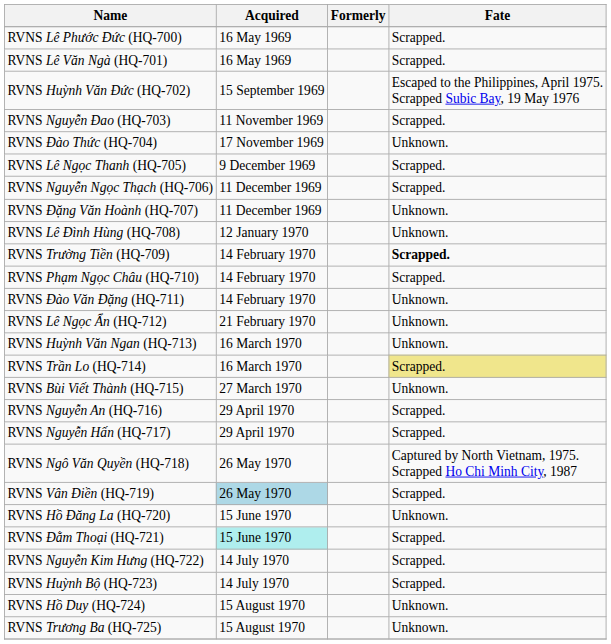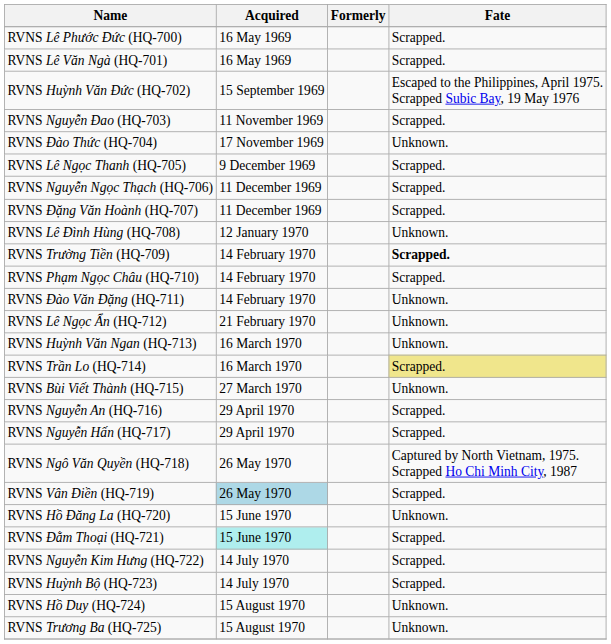 <table class="wikitable" style="font-size:95%;">
 <tr>
 <th>Name</th>
 <th>Acquired</th>
 <th>Formerly</th>
 <th>Fate</th>
 </tr>
 <tr>
 </tr>
 <tr>
 <td>RVNS <em>Lê Phước Đức</em> (HQ-700)</td>
 <td>16 May 1969</td>
 <td></td>
 <td>Scrapped.</td>
 </tr>
 <tr>
 <td>RVNS <em>Lê Văn Ngà</em> (HQ-701)</td>
 <td>16 May 1969</td>
 <td></td>
 <td>Scrapped.</td>
 </tr>
 <tr>
 <td>RVNS <em>Huỳnh Văn Đức</em> (HQ-702)</td>
 <td>15 September 1969</td>
 <td></td>
 <td>Escaped to the Philippines, April 1975.<br>Scrapped <a href='#'>Subic Bay</a>, 19 May 1976</td>
 </tr>
 <tr>
 <td>RVNS <em>Nguyễn Đao</em> (HQ-703)</td>
 <td>11 November 1969</td>
 <td></td>
 <td>Scrapped.</td>
 </tr>
 <tr>
 <td>RVNS <em>Đào Thức</em> (HQ-704)</td>
 <td>17 November 1969</td>
 <td></td>
 <td>Unknown.</td>
 </tr>
 <tr>
 <td>RVNS <em>Lê Ngọc Thanh</em> (HQ-705)</td>
 <td>9 December 1969</td>
 <td></td>
 <td>Scrapped.</td>
 </tr>
 <tr>
 <td>RVNS <em>Nguyễn Ngọc Thạch</em> (HQ-706)</td>
 <td>11 December 1969</td>
 <td></td>
 <td>Scrapped.</td>
 </tr>
 <tr>
 <td>RVNS <em>Đặng Văn Hoành</em> (HQ-707)</td>
 <td>11 December 1969</td>
 <td></td>
-<td>Unknown.</td>
+<td>Scrapped.</td>
 </tr>
 <tr>
 <td>RVNS <em>Lê Đình Hùng</em> (HQ-708)</td>
 <td>12 January 1970</td>
 <td></td>
 <td>Unknown.</td>
 </tr>
 <tr>
 <td>RVNS <em>Trường Tiền</em> (HQ-709)</td>
 <td>14 February 1970</td>
 <td></td>
 <td><strong>Scrapped.</strong></td>
 </tr>
 <tr>
 <td>RVNS <em>Phạm Ngọc Châu</em> (HQ-710)</td>
 <td>14 February 1970</td>
 <td></td>
 <td>Scrapped.</td>
 </tr>
 <tr>
 <td>RVNS <em>Đào Văn Đặng</em> (HQ-711)</td>
 <td>14 February 1970</td>
 <td></td>
 <td>Unknown.</td>
 </tr>
 <tr>
 <td>RVNS <em>Lê Ngọc Ẩn</em> (HQ-712)</td>
 <td>21 February 1970</td>
 <td></td>
 <td>Unknown.</td>
 </tr>
 <tr>
 <td>RVNS <em>Huỳnh Văn Ngan</em> (HQ-713)</td>
 <td>16 March 1970</td>
 <td></td>
 <td>Unknown.</td>
 </tr>
 <tr>
 <td>RVNS <em>Trần Lo</em> (HQ-714)</td>
 <td>16 March 1970</td>
 <td></td>
 <td style="background: khaki;">Scrapped.</td>
 </tr>
 <tr>
 <td>RVNS <em>Bùi Viết Thành</em> (HQ-715)</td>
 <td>27 March 1970</td>
 <td></td>
 <td>Unknown.</td>
 </tr>
 <tr>
 <td>RVNS <em>Nguyễn An</em> (HQ-716)</td>
 <td>29 April 1970</td>
 <td></td>
 <td>Scrapped.</td>
 </tr>
 <tr>
 <td>RVNS <em>Nguyễn Hấn</em> (HQ-717)</td>
 <td>29 April 1970</td>
 <td></td>
 <td>Scrapped.</td>
 </tr>
 <tr>
 <td>RVNS <em>Ngô Văn Quyền</em> (HQ-718)</td>
 <td>26 May 1970</td>
 <td></td>
 <td>Captured by North Vietnam, 1975.<br>Scrapped <a href='#'>Ho Chi Minh City</a>, 1987</td>
 </tr>
 <tr>
 <td>RVNS <em>Vân Điền</em> (HQ-719)</td>
 <td style="background: lightblue;">26 May 1970</td>
 <td></td>
 <td>Scrapped.</td>
 </tr>
 <tr>
 <td>RVNS <em>Hồ Đăng La</em> (HQ-720)</td>
 <td>15 June 1970</td>
 <td></td>
 <td>Unknown.</td>
 </tr>
 <tr>
 <td>RVNS <em>Đằm Thoại</em> (HQ-721)</td>
 <td style="background: paleturquoise;">15 June 1970</td>
 <td></td>
 <td>Scrapped.</td>
 </tr>
 <tr>
 <td>RVNS <em>Nguyễn Kim Hưng</em> (HQ-722)</td>
 <td>14 July 1970</td>
 <td></td>
 <td>Scrapped.</td>
 </tr>
 <tr>
 <td>RVNS <em>Huỳnh Bộ</em> (HQ-723)</td>
 <td>14 July 1970</td>
 <td></td>
 <td>Scrapped.</td>
 </tr>
 <tr>
 <td>RVNS <em>Hồ Duy</em> (HQ-724)</td>
 <td>15 August 1970</td>
 <td></td>
 <td>Unknown.</td>
 </tr>
 <tr>
 <td>RVNS <em>Trương Ba</em> (HQ-725)</td>
 <td>15 August 1970</td>
 <td></td>
 <td>Unknown.</td>
 </tr>
 <tr>
 </tr>
 </table>
